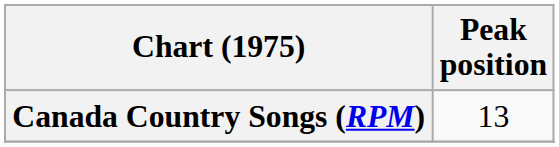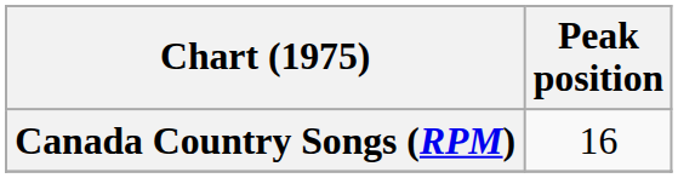 <table class="wikitable sortable plainrowheaders" style="text-align:center">
 <tr>
 <th scope="col">Chart (1975)</th>
 <th scope="col">Peak<br> position</th>
 </tr>
 <tr>
 <th scope="row">Canada Country Songs (<em><a href='#'>RPM</a></em>)</th>
-<td>13</td>
+<td>16</td>
 </tr>
 <tr>
 </tr>
 <tr>
 </tr>
 </table>
